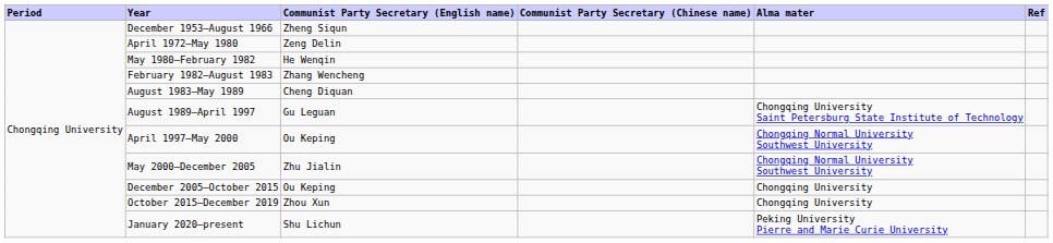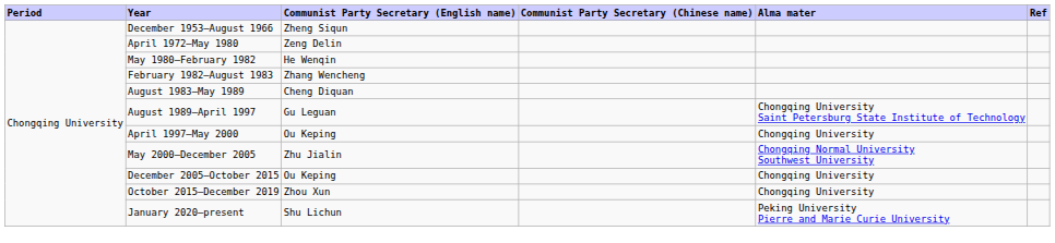 <table class="wikitable">
 <tr bgcolor="#ccccff">
 <td><strong>Period</strong></td>
 <td><strong>Year</strong></td>
 <td><strong>Communist Party Secretary (English name)</strong></td>
 <td><strong>Communist Party Secretary (Chinese name)</strong></td>
 <td><strong>Alma mater</strong></td>
 <td><strong>Ref</strong></td>
 </tr>
 <tr>
 <td rowspan="11">Chongqing University</td>
 <td>December 1953–August 1966</td>
 <td>Zheng Siqun</td>
 <td></td>
 <td></td>
 <td></td>
 </tr>
 <tr>
 <td>April 1972–May 1980</td>
 <td>Zeng Delin</td>
 <td></td>
 <td></td>
 <td></td>
 </tr>
 <tr>
 <td>May 1980–February 1982</td>
 <td>He Wenqin</td>
 <td></td>
 <td></td>
 <td></td>
 </tr>
 <tr>
 <td>February 1982–August 1983</td>
 <td>Zhang Wencheng</td>
 <td></td>
 <td></td>
 <td></td>
 </tr>
 <tr>
 <td>August 1983–May 1989</td>
 <td>Cheng Diquan</td>
 <td></td>
 <td></td>
 <td></td>
 </tr>
 <tr>
 <td>August 1989–April 1997</td>
 <td>Gu Leguan</td>
 <td></td>
 <td>Chongqing University<br><a href='#'>Saint Petersburg State Institute of Technology</a></td>
 <td></td>
 </tr>
 <tr>
 <td>April 1997–May 2000</td>
 <td>Ou Keping</td>
 <td></td>
-<td><a href='#'>Chongqing Normal University</a><br><a href='#'>Southwest University</a></td>
+<td>Chongqing University</td>
 <td></td>
 </tr>
 <tr>
 <td>May 2000–December 2005</td>
 <td>Zhu Jialin</td>
 <td></td>
 <td><a href='#'>Chongqing Normal University</a><br><a href='#'>Southwest University</a></td>
 <td></td>
 </tr>
 <tr>
 <td>December 2005–October 2015</td>
 <td>Ou Keping</td>
 <td></td>
 <td>Chongqing University</td>
 <td></td>
 </tr>
 <tr>
 <td>October 2015–December 2019</td>
 <td>Zhou Xun</td>
 <td></td>
 <td>Chongqing University</td>
 <td></td>
 </tr>
 <tr>
 <td>January 2020–present</td>
 <td>Shu Lichun</td>
 <td></td>
 <td>Peking University<br><a href='#'>Pierre and Marie Curie University</a></td>
 <td></td>
 </tr>
 </table>
